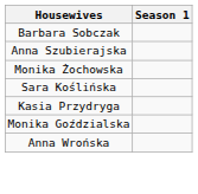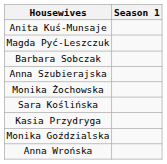 <table class="wikitable" style="text-align:center">
 <tr>
 <th>Housewives</th>
 <th>Season 1</th>
+</tr>
+<tr>
+<td>Anita Kuś-Munsaje</td>
+<td></td>
+</tr>
+<tr>
+<td>Magda Pyć-Leszczuk</td>
+<td></td>
 </tr>
 <tr>
 <td>Barbara Sobczak</td>
 <td></td>
 </tr>
 <tr>
 <td>Anna Szubierajska</td>
 <td></td>
 </tr>
 <tr>
 <td>Monika Żochowska</td>
 <td></td>
 </tr>
 <tr>
 <td>Sara Koślińska</td>
 <td></td>
 </tr>
 <tr>
 <td>Kasia Przydryga</td>
 <td></td>
 </tr>
 <tr>
 <td>Monika Goździalska</td>
 <td></td>
 </tr>
 <tr>
 <td>Anna Wrońska</td>
 <td></td>
 </tr>
 </table>
